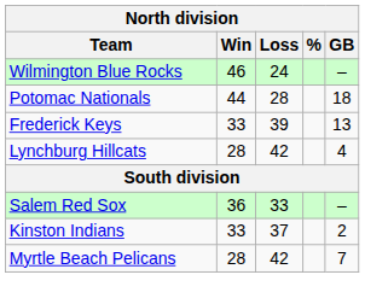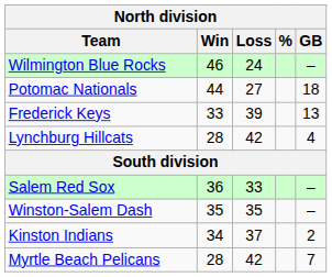 <table class="wikitable">
 <tr>
 <th colspan="5">North division</th>
 </tr>
 <tr>
 <th width="60%">Team</th>
 <th>Win</th>
 <th>Loss</th>
 <th>%</th>
 <th>GB</th>
 </tr>
 <tr align=center bgcolor=ccffcc>
 <td align=left><a href='#'>Wilmington Blue Rocks</a></td>
 <td>46</td>
 <td>24</td>
 <td></td>
 <td>–</td>
 </tr>
 <tr align=center>
 <td align=left><a href='#'>Potomac Nationals</a></td>
 <td>44</td>
-<td>28</td>
+<td>27</td>
 <td></td>
 <td>18</td>
 </tr>
 <tr align=center>
 <td align=left><a href='#'>Frederick Keys</a></td>
 <td>33</td>
 <td>39</td>
 <td></td>
 <td>13</td>
 </tr>
 <tr align=center>
 <td align=left><a href='#'>Lynchburg Hillcats</a></td>
 <td>28</td>
 <td>42</td>
 <td></td>
 <td>4</td>
 </tr>
 <tr>
 <th colspan="5">South division</th>
 </tr>
 <tr align=center bgcolor=ccffcc>
 <td align=left><a href='#'>Salem Red Sox</a></td>
 <td>36</td>
 <td>33</td>
 <td></td>
 <td>–</td>
 </tr>
 <tr align=center>
+<td align=left><a href='#'>Winston-Salem Dash</a></td>
+<td>35</td>
+<td>35</td>
+<td></td>
+<td>–</td>
+</tr>
+<tr align=center>
 <td align=left><a href='#'>Kinston Indians</a></td>
-<td>33</td>
+<td>34</td>
 <td>37</td>
 <td></td>
 <td>2</td>
 </tr>
 <tr align=center>
 <td align=left><a href='#'>Myrtle Beach Pelicans</a></td>
 <td>28</td>
 <td>42</td>
 <td></td>
 <td>7</td>
 </tr>
 </table>
